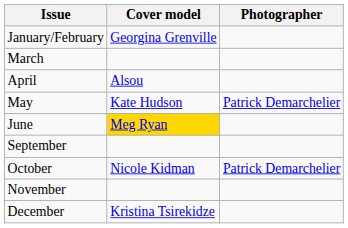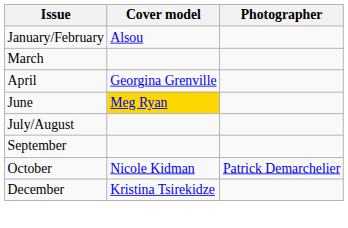 <table class="sortable wikitable">
 <tr>
 <th>Issue</th>
 <th>Cover model</th>
 <th>Photographer</th>
 </tr>
 <tr>
 <td>January/February</td>
-<td><a href='#'>Georgina Grenville</a></td>
+<td><a href='#'>Alsou</a></td>
 <td></td>
 </tr>
 <tr>
 <td>March</td>
 <td></td>
 <td></td>
 </tr>
 <tr>
 <td>April</td>
-<td><a href='#'>Alsou</a></td>
+<td><a href='#'>Georgina Grenville</a></td>
 <td></td>
-</tr>
-<tr>
-<td>May</td>
-<td><a href='#'>Kate Hudson</a></td>
-<td><a href='#'>Patrick Demarchelier</a></td>
 </tr>
 <tr>
 <td>June</td>
 <td style="background: gold;"><a href='#'>Meg Ryan</a></td>
+<td></td>
+</tr>
+<tr>
+<td>July/August</td>
+<td></td>
 <td></td>
 </tr>
 <tr>
 <td>September</td>
 <td></td>
 <td></td>
 </tr>
 <tr>
 <td>October</td>
 <td><a href='#'>Nicole Kidman</a></td>
 <td><a href='#'>Patrick Demarchelier</a></td>
 </tr>
 <tr>
-<td>November</td>
-<td></td>
-<td></td>
-</tr>
-<tr>
 <td>December</td>
 <td><a href='#'>Kristina Tsirekidze</a></td>
 <td></td>
 </tr>
 </table>
